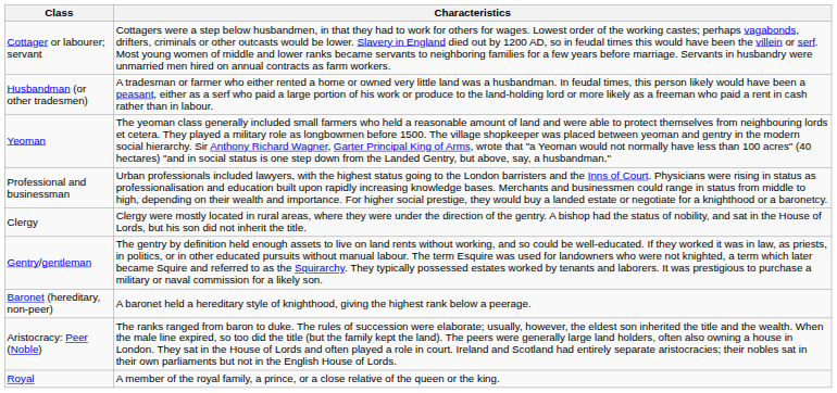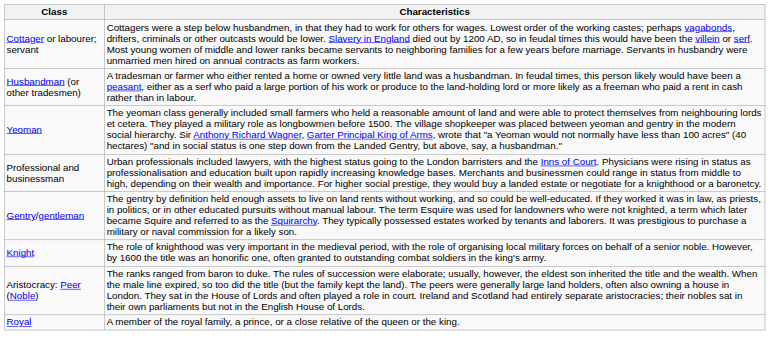 <table class="wikitable">
 <tr>
 <th>Class</th>
 <th>Characteristics</th>
 </tr>
 <tr>
 <td><a href='#'>Cottager</a> or labourer; servant</td>
 <td>Cottagers were a step below husbandmen, in that they had to work for others for wages. Lowest order of the working castes; perhaps <a href='#'>vagabonds</a>, drifters, criminals or other outcasts would be lower. <a href='#'>Slavery in England</a> died out by 1200 AD, so in feudal times this would have been the <a href='#'>villein</a> or <a href='#'>serf</a>.  Most young women of middle and lower ranks became servants to neighboring families for a few years before marriage.  Servants in husbandry were unmarried men hired on annual contracts as farm workers.</td>
 </tr>
 <tr>
 <td><a href='#'>Husbandman</a> (or other tradesmen)</td>
 <td>A tradesman or farmer who either rented a home or owned very little land was a husbandman. In feudal times, this person likely would have been a <a href='#'>peasant</a>, either as a serf who paid a large portion of his work or produce to the land-holding lord or more likely as a freeman who paid a rent in cash rather than in labour.</td>
 </tr>
 <tr>
 <td><a href='#'>Yeoman</a></td>
 <td>The yeoman class generally included small farmers who held a reasonable amount of land and were able to protect themselves from neighbouring lords et cetera. They played a military role as longbowmen before 1500. The village shopkeeper was placed between yeoman and gentry in the modern social hierarchy. Sir <a href='#'>Anthony Richard Wagner</a>, <a href='#'>Garter Principal King of Arms</a>, wrote that "a Yeoman would not normally have less than 100 acres" (40 hectares) "and in social status is one step down from the Landed Gentry, but above, say, a husbandman."</td>
 </tr>
 <tr>
 <td>Professional and businessman</td>
 <td>Urban professionals included lawyers, with the highest status going to the London barristers and the <a href='#'>Inns of Court</a>. Physicians were rising in status as professionalisation and education built upon rapidly increasing knowledge bases.  Merchants and businessmen could range in status from middle to high, depending on their wealth and importance. For higher social prestige, they would buy a landed estate or negotiate for a knighthood or a baronetcy.</td>
 </tr>
 <tr>
-<td>Clergy</td>
-<td>Clergy were mostly located in rural areas, where they were under the direction of the gentry. A bishop had the status of nobility, and sat in the House of Lords, but his son did not inherit the title.</td>
-</tr>
-<tr>
 <td><a href='#'>Gentry</a>/<a href='#'>gentleman</a></td>
 <td>The gentry by definition held enough assets to live on land rents without working, and so could be well-educated. If they worked it was in law, as priests, in politics, or in other educated pursuits without manual labour. The term Esquire was used for landowners who were not knighted, a term which later became Squire and referred to as the <a href='#'>Squirarchy</a>. They typically possessed estates worked by tenants and laborers. It was prestigious to purchase a military or naval commission for a likely son.</td>
 </tr>
 <tr>
-<td><a href='#'>Baronet</a> (hereditary, non-peer)</td>
-<td>A baronet held a hereditary style of knighthood, giving the highest rank below a peerage.</td>
+<td><a href='#'>Knight</a></td>
+<td>The role of knighthood was very important in the medieval period, with the role of organising local military forces on behalf of a senior noble.  However, by 1600 the title was an honorific one, often granted to outstanding combat soldiers in the king's army.</td>
 </tr>
 <tr>
 <td>Aristocracy: <a href='#'>Peer</a> (<a href='#'>Noble</a>)</td>
 <td>The ranks ranged from baron to duke.  The rules of succession were elaborate; usually, however, the eldest son inherited the title and the wealth.  When the male line expired, so too did the title (but the family kept the land). The peers were generally large land holders, often also owning a house in London. They sat in the House of Lords and often played a role in court. Ireland and Scotland had entirely separate aristocracies; their nobles sat in their own parliaments but not in the English House of Lords.</td>
 </tr>
 <tr>
 <td><a href='#'>Royal</a></td>
 <td>A member of the royal family, a prince, or a close relative of the queen or the king.</td>
 </tr>
 </table>
